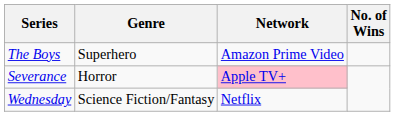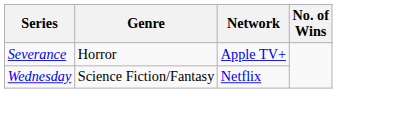 <table class="wikitable">
 <tr>
 <th>Series</th>
 <th>Genre</th>
 <th>Network</th>
 <th>No. of<br>Wins</th>
 </tr>
 <tr>
-<td><a href='#'><em>The Boys</em></a></td>
-<td>Superhero</td>
-<td><a href='#'>Amazon Prime Video</a></td>
-<td></td>
-</tr>
-<tr>
 <td><a href='#'><em>Severance</em></a></td>
 <td>Horror</td>
-<td style="background: pink;"><a href='#'>Apple TV+</a></td>
+<td><a href='#'>Apple TV+</a></td>
 <td rowspan="2"></td>
 </tr>
 <tr>
 <td><em><a href='#'>Wednesday</a></em></td>
 <td>Science Fiction/Fantasy</td>
 <td><a href='#'>Netflix</a></td>
 </tr>
 </table>
